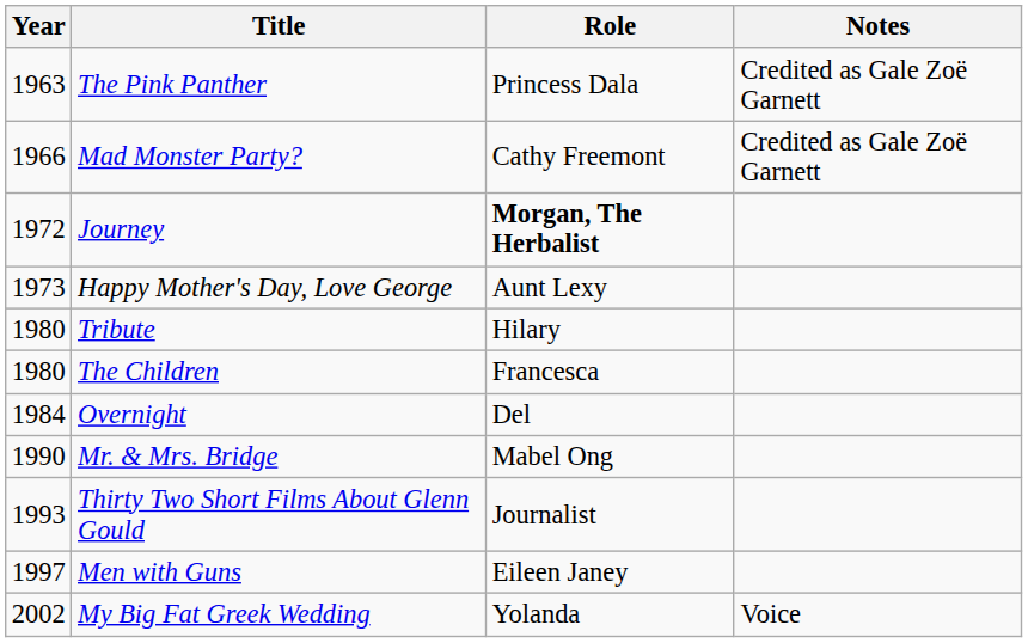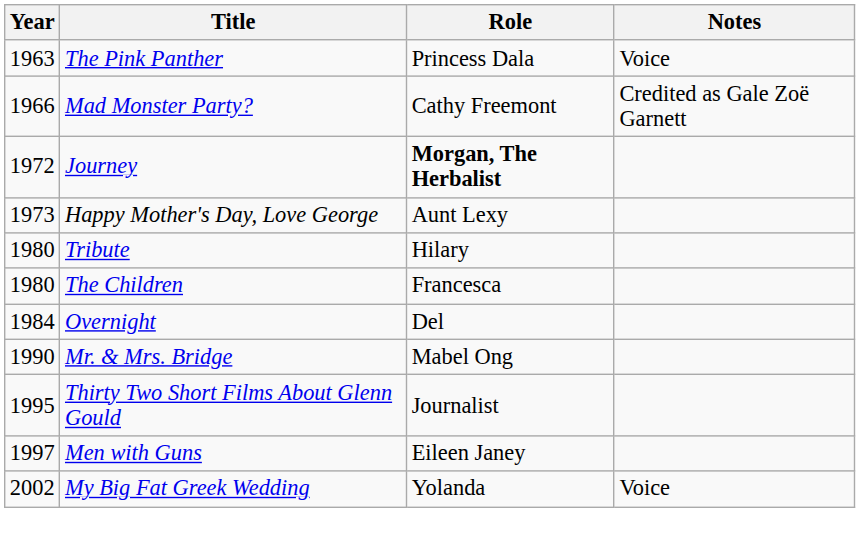 <table class="wikitable sortable">
 <tr>
 <th>Year</th>
 <th>Title</th>
 <th>Role</th>
 <th>Notes</th>
 </tr>
 <tr>
 <td>1963</td>
 <td><em><a href='#'>The Pink Panther</a></em></td>
 <td>Princess Dala</td>
-<td>Credited as Gale Zoë Garnett</td>
+<td>Voice</td>
 </tr>
 <tr>
 <td>1966</td>
 <td><em><a href='#'>Mad Monster Party?</a></em></td>
 <td>Cathy Freemont</td>
 <td>Credited as Gale Zoë Garnett</td>
 </tr>
 <tr>
 <td>1972</td>
 <td><em><a href='#'>Journey</a></em></td>
 <td><strong>Morgan, The Herbalist</strong></td>
 <td></td>
 </tr>
 <tr>
 <td>1973</td>
 <td><em>Happy Mother's Day, Love George</em></td>
 <td>Aunt Lexy</td>
 <td></td>
 </tr>
 <tr>
 <td>1980</td>
 <td><em><a href='#'>Tribute</a></em></td>
 <td>Hilary</td>
 <td></td>
 </tr>
 <tr>
 <td>1980</td>
 <td><em><a href='#'>The Children</a></em></td>
 <td>Francesca</td>
 <td></td>
 </tr>
 <tr>
 <td>1984</td>
 <td><em><a href='#'>Overnight</a></em></td>
 <td>Del</td>
 <td></td>
 </tr>
 <tr>
 <td>1990</td>
 <td><em><a href='#'>Mr. & Mrs. Bridge</a></em></td>
 <td>Mabel Ong</td>
 <td></td>
 </tr>
 <tr>
-<td>1993</td>
+<td>1995</td>
 <td><em><a href='#'>Thirty Two Short Films About Glenn Gould</a></em></td>
 <td>Journalist</td>
 <td></td>
 </tr>
 <tr>
 <td>1997</td>
 <td><em><a href='#'>Men with Guns</a></em></td>
 <td>Eileen Janey</td>
 <td></td>
 </tr>
 <tr>
 <td>2002</td>
 <td><em><a href='#'>My Big Fat Greek Wedding</a></em></td>
 <td>Yolanda</td>
 <td>Voice</td>
 </tr>
 </table>
